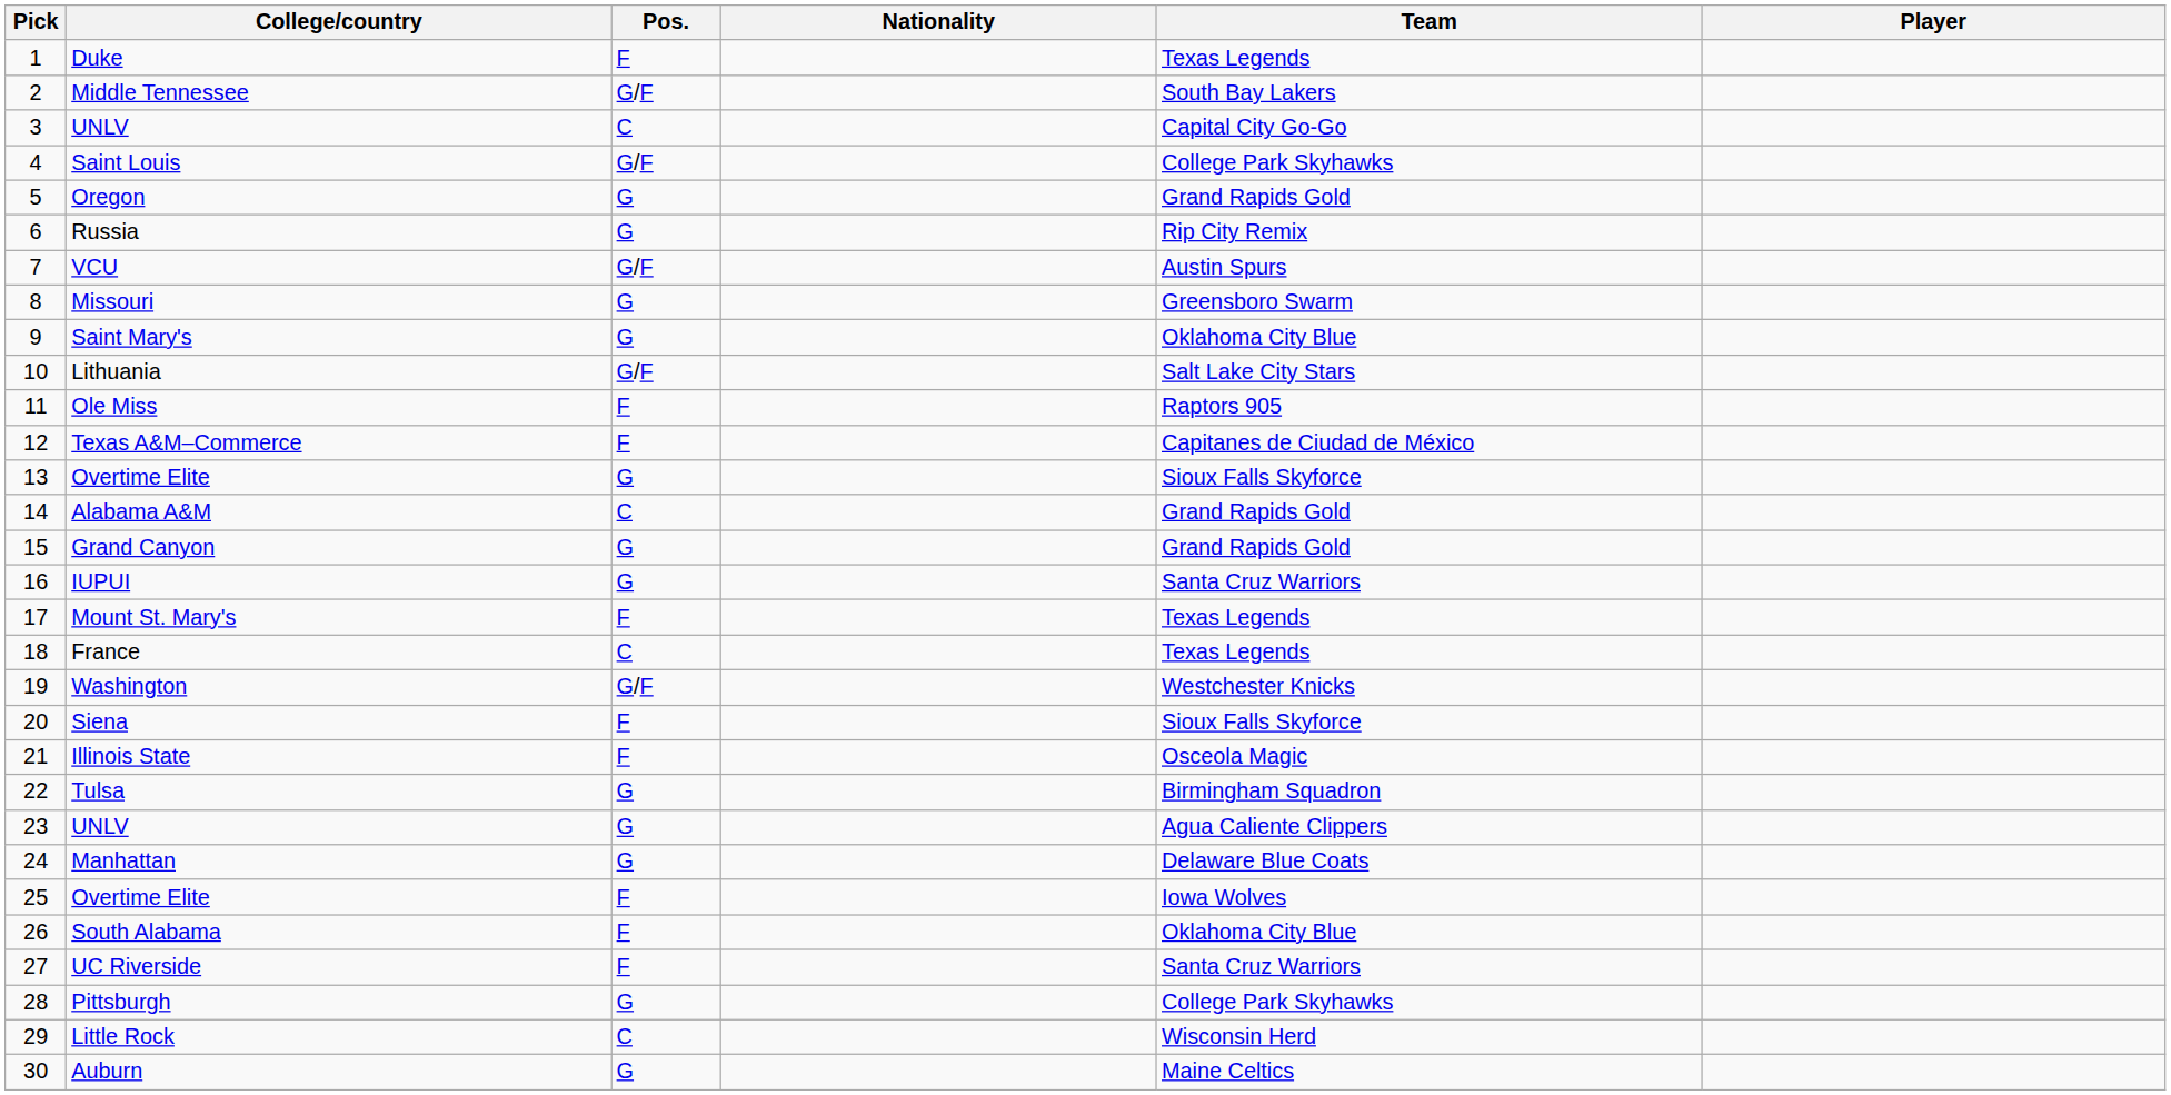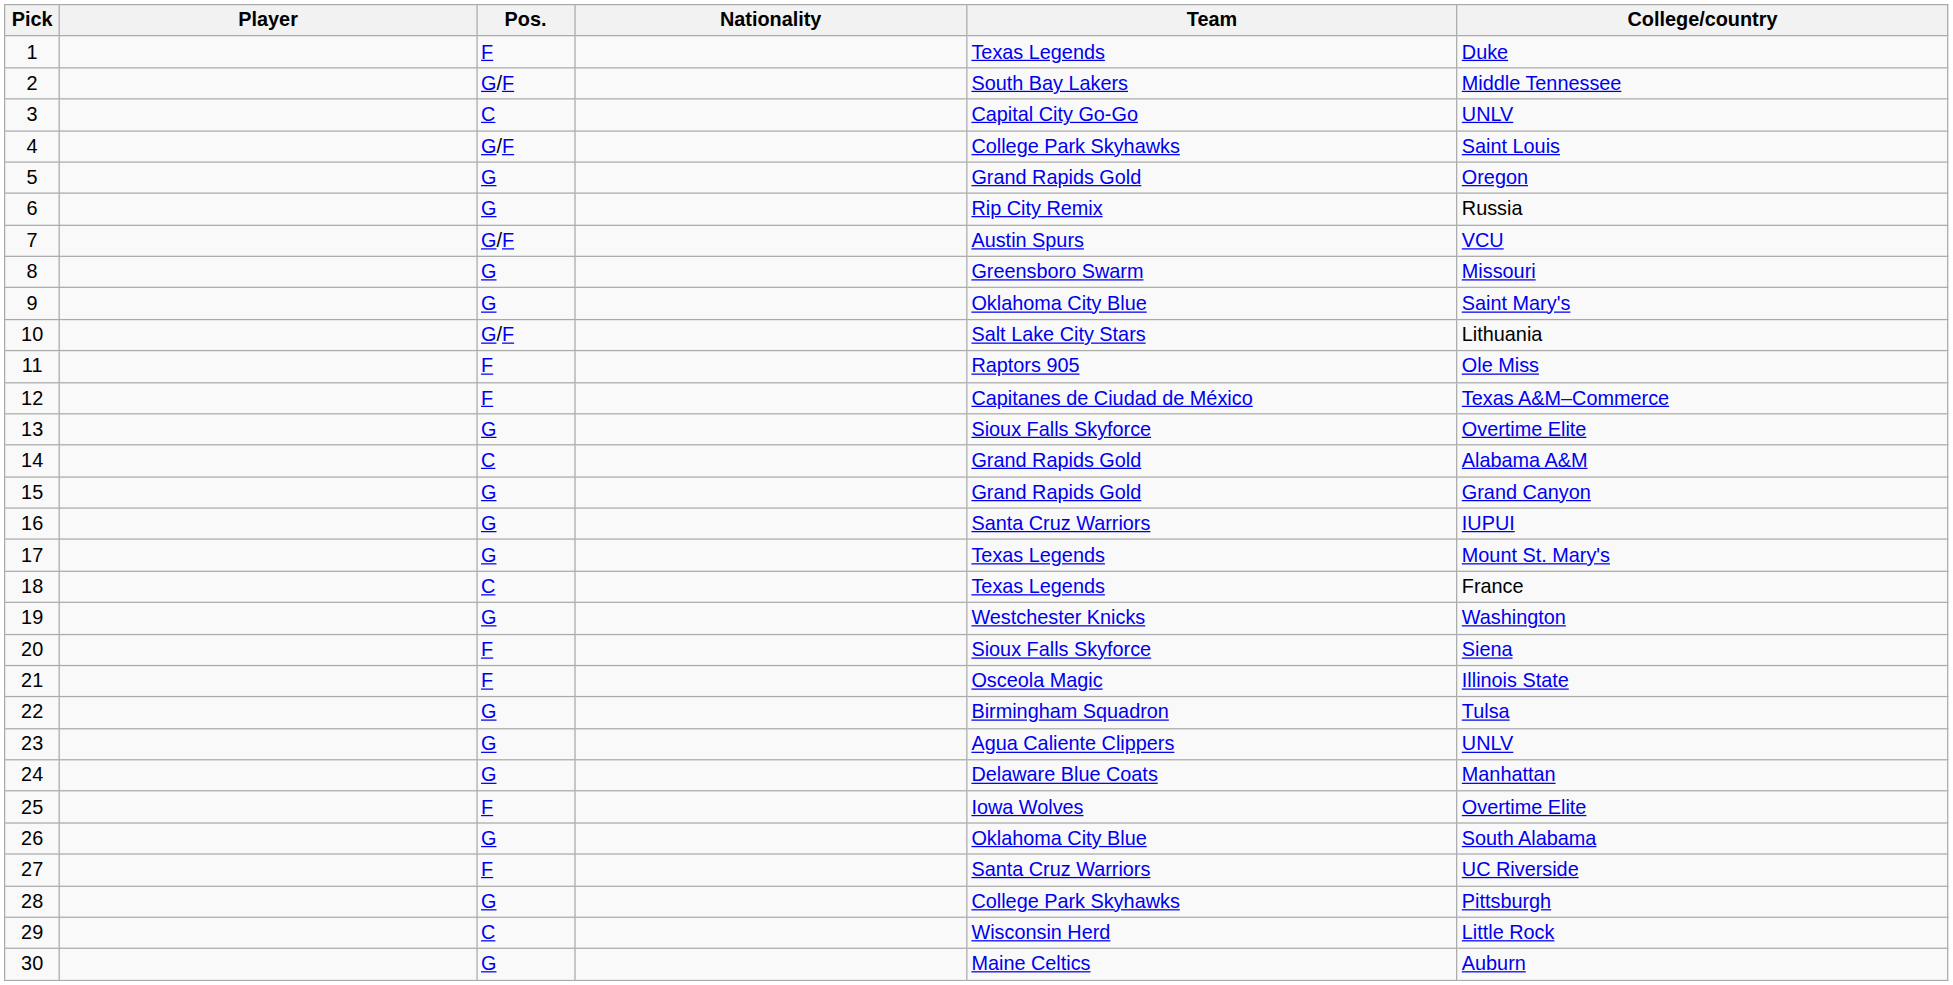 <table class="wikitable sortable">
 <tr>
 <th width="1%">Pick</th>
-<th width="20%">College/country</th>
+<th width="17%">Player</th>
 <th width="4%">Pos.</th>
 <th width="16%">Nationality</th>
 <th width="20%">Team</th>
-<th width="17%">Player</th>
+<th width="20%">College/country</th>
 </tr>
 <tr>
 <td align="center">1</td>
-<td><a href='#'>Duke</a></td>
+<td></td>
 <td><a href='#'>F</a></td>
 <td></td>
 <td><a href='#'>Texas Legends</a> </td>
-<td></td>
+<td><a href='#'>Duke</a></td>
 </tr>
 <tr>
 <td align="center">2</td>
-<td><a href='#'>Middle Tennessee</a></td>
+<td></td>
 <td><a href='#'>G</a>/<a href='#'>F</a></td>
 <td></td>
 <td><a href='#'>South Bay Lakers</a></td>
-<td></td>
+<td><a href='#'>Middle Tennessee</a></td>
 </tr>
 <tr>
 <td align="center">3</td>
-<td><a href='#'>UNLV</a></td>
+<td></td>
 <td><a href='#'>C</a></td>
 <td></td>
 <td><a href='#'>Capital City Go-Go</a></td>
-<td></td>
+<td><a href='#'>UNLV</a></td>
 </tr>
 <tr>
 <td align="center">4</td>
-<td><a href='#'>Saint Louis</a></td>
+<td></td>
 <td><a href='#'>G</a>/<a href='#'>F</a></td>
 <td></td>
 <td><a href='#'>College Park Skyhawks</a></td>
-<td></td>
+<td><a href='#'>Saint Louis</a></td>
 </tr>
 <tr>
 <td align="center">5</td>
-<td><a href='#'>Oregon</a></td>
+<td></td>
 <td><a href='#'>G</a></td>
 <td></td>
 <td><a href='#'>Grand Rapids Gold</a></td>
-<td></td>
+<td><a href='#'>Oregon</a></td>
 </tr>
 <tr>
 <td align="center">6</td>
-<td>Russia</td>
+<td></td>
 <td><a href='#'>G</a></td>
 <td></td>
 <td><a href='#'>Rip City Remix</a></td>
-<td></td>
+<td>Russia</td>
 </tr>
 <tr>
 <td align="center">7</td>
-<td><a href='#'>VCU</a></td>
+<td></td>
 <td><a href='#'>G</a>/<a href='#'>F</a></td>
 <td></td>
 <td><a href='#'>Austin Spurs</a></td>
-<td></td>
+<td><a href='#'>VCU</a></td>
 </tr>
 <tr>
 <td align="center">8</td>
-<td><a href='#'>Missouri</a></td>
+<td></td>
 <td><a href='#'>G</a></td>
 <td></td>
 <td><a href='#'>Greensboro Swarm</a></td>
-<td></td>
+<td><a href='#'>Missouri</a></td>
 </tr>
 <tr>
 <td align="center">9</td>
-<td><a href='#'>Saint Mary's</a></td>
+<td></td>
 <td><a href='#'>G</a></td>
 <td></td>
 <td><a href='#'>Oklahoma City Blue</a></td>
-<td></td>
+<td><a href='#'>Saint Mary's</a></td>
 </tr>
 <tr>
 <td align="center">10</td>
-<td>Lithuania</td>
+<td></td>
 <td><a href='#'>G</a>/<a href='#'>F</a></td>
 <td></td>
 <td><a href='#'>Salt Lake City Stars</a></td>
-<td></td>
+<td>Lithuania</td>
 </tr>
 <tr>
 <td align="center">11</td>
-<td><a href='#'>Ole Miss</a></td>
+<td></td>
 <td><a href='#'>F</a></td>
 <td></td>
 <td><a href='#'>Raptors 905</a></td>
-<td></td>
+<td><a href='#'>Ole Miss</a></td>
 </tr>
 <tr>
 <td align="center">12</td>
-<td><a href='#'>Texas A&M–Commerce</a></td>
+<td></td>
 <td><a href='#'>F</a></td>
 <td></td>
 <td><a href='#'>Capitanes de Ciudad de México</a></td>
-<td></td>
+<td><a href='#'>Texas A&M–Commerce</a></td>
 </tr>
 <tr>
 <td align="center">13</td>
-<td><a href='#'>Overtime Elite</a></td>
+<td></td>
 <td><a href='#'>G</a></td>
 <td></td>
 <td><a href='#'>Sioux Falls Skyforce</a></td>
-<td></td>
+<td><a href='#'>Overtime Elite</a></td>
 </tr>
 <tr>
 <td align="center">14</td>
-<td><a href='#'>Alabama A&M</a></td>
+<td></td>
 <td><a href='#'>C</a></td>
 <td></td>
 <td><a href='#'>Grand Rapids Gold</a></td>
-<td></td>
+<td><a href='#'>Alabama A&M</a></td>
 </tr>
 <tr>
 <td align="center">15</td>
-<td><a href='#'>Grand Canyon</a></td>
+<td></td>
 <td><a href='#'>G</a></td>
 <td></td>
 <td><a href='#'>Grand Rapids Gold</a></td>
-<td></td>
+<td><a href='#'>Grand Canyon</a></td>
 </tr>
 <tr>
 <td align="center">16</td>
-<td><a href='#'>IUPUI</a></td>
+<td></td>
 <td><a href='#'>G</a></td>
 <td></td>
 <td><a href='#'>Santa Cruz Warriors</a></td>
-<td></td>
+<td><a href='#'>IUPUI</a></td>
 </tr>
 <tr>
 <td align="center">17</td>
-<td><a href='#'>Mount St. Mary's</a></td>
-<td><a href='#'>F</a></td>
+<td></td>
+<td><a href='#'>G</a></td>
 <td></td>
 <td><a href='#'>Texas Legends</a></td>
-<td></td>
+<td><a href='#'>Mount St. Mary's</a></td>
 </tr>
 <tr>
 <td align="center">18</td>
-<td>France</td>
+<td></td>
 <td><a href='#'>C</a></td>
 <td></td>
 <td><a href='#'>Texas Legends</a></td>
-<td></td>
+<td>France</td>
 </tr>
 <tr>
 <td align="center">19</td>
-<td><a href='#'>Washington</a></td>
-<td><a href='#'>G</a>/<a href='#'>F</a></td>
+<td></td>
+<td><a href='#'>G</a></td>
 <td></td>
 <td><a href='#'>Westchester Knicks</a></td>
-<td></td>
+<td><a href='#'>Washington</a></td>
 </tr>
 <tr>
 <td align="center">20</td>
-<td><a href='#'>Siena</a></td>
+<td></td>
 <td><a href='#'>F</a></td>
 <td></td>
 <td><a href='#'>Sioux Falls Skyforce</a></td>
-<td></td>
+<td><a href='#'>Siena</a></td>
 </tr>
 <tr>
 <td align="center">21</td>
-<td><a href='#'>Illinois State</a></td>
+<td></td>
 <td><a href='#'>F</a></td>
 <td></td>
 <td><a href='#'>Osceola Magic</a></td>
-<td></td>
+<td><a href='#'>Illinois State</a></td>
 </tr>
 <tr>
 <td align="center">22</td>
-<td><a href='#'>Tulsa</a></td>
+<td></td>
 <td><a href='#'>G</a></td>
 <td></td>
 <td><a href='#'>Birmingham Squadron</a></td>
-<td></td>
+<td><a href='#'>Tulsa</a></td>
 </tr>
 <tr>
 <td align="center">23</td>
-<td><a href='#'>UNLV</a></td>
+<td></td>
 <td><a href='#'>G</a></td>
 <td></td>
 <td><a href='#'>Agua Caliente Clippers</a></td>
-<td></td>
+<td><a href='#'>UNLV</a></td>
 </tr>
 <tr>
 <td align="center">24</td>
-<td><a href='#'>Manhattan</a></td>
+<td></td>
 <td><a href='#'>G</a></td>
 <td></td>
 <td><a href='#'>Delaware Blue Coats</a></td>
-<td></td>
+<td><a href='#'>Manhattan</a></td>
 </tr>
 <tr>
 <td align="center">25</td>
-<td><a href='#'>Overtime Elite</a></td>
+<td></td>
 <td><a href='#'>F</a></td>
 <td></td>
 <td><a href='#'>Iowa Wolves</a></td>
-<td></td>
+<td><a href='#'>Overtime Elite</a></td>
 </tr>
 <tr>
 <td align="center">26</td>
-<td><a href='#'>South Alabama</a></td>
-<td><a href='#'>F</a></td>
+<td></td>
+<td><a href='#'>G</a></td>
 <td></td>
 <td><a href='#'>Oklahoma City Blue</a></td>
-<td></td>
+<td><a href='#'>South Alabama</a></td>
 </tr>
 <tr>
 <td align="center">27</td>
-<td><a href='#'>UC Riverside</a></td>
+<td></td>
 <td><a href='#'>F</a></td>
 <td></td>
 <td><a href='#'>Santa Cruz Warriors</a></td>
-<td></td>
+<td><a href='#'>UC Riverside</a></td>
 </tr>
 <tr>
 <td align="center">28</td>
-<td><a href='#'>Pittsburgh</a></td>
+<td></td>
 <td><a href='#'>G</a></td>
 <td></td>
 <td><a href='#'>College Park Skyhawks</a></td>
-<td></td>
+<td><a href='#'>Pittsburgh</a></td>
 </tr>
 <tr>
 <td align="center">29</td>
-<td><a href='#'>Little Rock</a></td>
+<td></td>
 <td><a href='#'>C</a></td>
 <td></td>
 <td><a href='#'>Wisconsin Herd</a></td>
-<td></td>
+<td><a href='#'>Little Rock</a></td>
 </tr>
 <tr>
 <td align="center">30</td>
-<td><a href='#'>Auburn</a></td>
+<td></td>
 <td><a href='#'>G</a></td>
 <td></td>
 <td><a href='#'>Maine Celtics</a></td>
-<td></td>
+<td><a href='#'>Auburn</a></td>
 </tr>
 </table>
